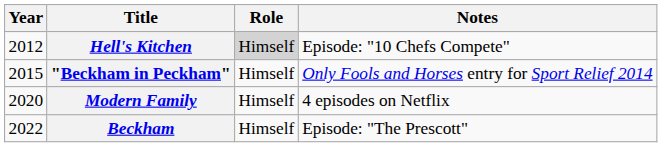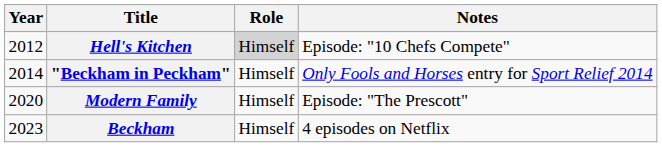 <table class="wikitable plainrowheaders">
 <tr>
 <th scope="col">Year</th>
 <th scope="col">Title</th>
 <th scope="col">Role</th>
 <th scope="col" class="unsortable">Notes</th>
 </tr>
 <tr>
 <td>2012</td>
 <th scope="row"><em><a href='#'>Hell's Kitchen</a></em></th>
 <td style="background: lightgrey;">Himself</td>
 <td>Episode: "10 Chefs Compete"</td>
 </tr>
 <tr>
-<td>2015</td>
+<td>2014</td>
 <th scope="row">"<a href='#'>Beckham in Peckham</a>"</th>
 <td>Himself</td>
 <td><em><a href='#'>Only Fools and Horses</a></em> entry for <em><a href='#'>Sport Relief 2014</a></em></td>
 </tr>
 <tr>
 <td>2020</td>
 <th scope="row"><em><a href='#'>Modern Family</a></em></th>
 <td>Himself</td>
+<td>Episode: "The Prescott"</td>
+</tr>
+<tr>
+<td>2023</td>
+<th scope="row"><em><a href='#'>Beckham</a></em></th>
+<td>Himself</td>
 <td>4 episodes on Netflix</td>
 </tr>
-<tr>
-<td>2022</td>
-<th scope="row"><em><a href='#'>Beckham</a></em></th>
-<td>Himself</td>
-<td>Episode: "The Prescott"</td>
-</tr>
 </table>
